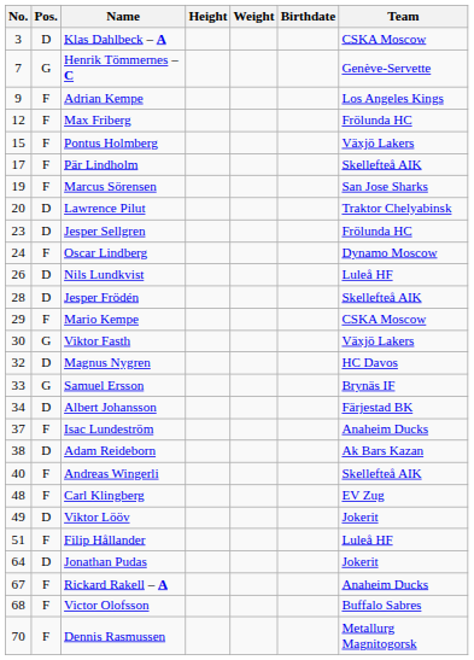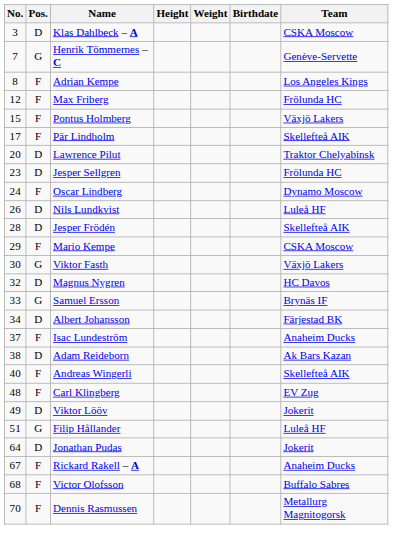 <table width="80%" class="wikitable sortable" style="font-size: 90%; text-align: center;">
 <tr>
 <th>No.</th>
 <th>Pos.</th>
 <th>Name</th>
 <th>Height</th>
 <th>Weight</th>
 <th>Birthdate</th>
 <th>Team</th>
 </tr>
 <tr>
 <td>3</td>
 <td>D</td>
 <td align=left><a href='#'>Klas Dahlbeck</a> – <strong><a href='#'>A</a></strong></td>
 <td></td>
 <td></td>
 <td></td>
 <td style="text-align:left;"> <a href='#'>CSKA Moscow</a></td>
 </tr>
 <tr>
 <td>7</td>
 <td>G</td>
 <td align=left><a href='#'>Henrik Tömmernes</a> – <strong><a href='#'>C</a></strong></td>
 <td></td>
 <td></td>
 <td></td>
 <td style="text-align:left;"> <a href='#'>Genève-Servette</a></td>
 </tr>
 <tr>
-<td>9</td>
+<td>8</td>
 <td>F</td>
 <td align=left><a href='#'>Adrian Kempe</a></td>
 <td></td>
 <td></td>
 <td></td>
 <td style="text-align:left;"> <a href='#'>Los Angeles Kings</a></td>
 </tr>
 <tr>
 <td>12</td>
 <td>F</td>
 <td align=left><a href='#'>Max Friberg</a></td>
 <td></td>
 <td></td>
 <td></td>
 <td style="text-align:left;"> <a href='#'>Frölunda HC</a></td>
 </tr>
 <tr>
 <td>15</td>
 <td>F</td>
 <td align=left><a href='#'>Pontus Holmberg</a></td>
 <td></td>
 <td></td>
 <td></td>
 <td style="text-align:left;"> <a href='#'>Växjö Lakers</a></td>
 </tr>
 <tr>
 <td>17</td>
 <td>F</td>
 <td align=left><a href='#'>Pär Lindholm</a></td>
 <td></td>
 <td></td>
 <td></td>
 <td style="text-align:left;"> <a href='#'>Skellefteå AIK</a></td>
-</tr>
-<tr>
-<td>19</td>
-<td>F</td>
-<td align=left><a href='#'>Marcus Sörensen</a></td>
-<td></td>
-<td></td>
-<td></td>
-<td style="text-align:left;"> <a href='#'>San Jose Sharks</a></td>
 </tr>
 <tr>
 <td>20</td>
 <td>D</td>
 <td align=left><a href='#'>Lawrence Pilut</a></td>
 <td></td>
 <td></td>
 <td></td>
 <td style="text-align:left;"> <a href='#'>Traktor Chelyabinsk</a></td>
 </tr>
 <tr>
 <td>23</td>
 <td>D</td>
 <td align=left><a href='#'>Jesper Sellgren</a></td>
 <td></td>
 <td></td>
 <td></td>
 <td style="text-align:left;"> <a href='#'>Frölunda HC</a></td>
 </tr>
 <tr>
 <td>24</td>
 <td>F</td>
 <td align=left><a href='#'>Oscar Lindberg</a></td>
 <td></td>
 <td></td>
 <td></td>
 <td style="text-align:left;"> <a href='#'>Dynamo Moscow</a></td>
 </tr>
 <tr>
 <td>26</td>
 <td>D</td>
 <td align=left><a href='#'>Nils Lundkvist</a></td>
 <td></td>
 <td></td>
 <td></td>
 <td style="text-align:left;"> <a href='#'>Luleå HF</a></td>
 </tr>
 <tr>
 <td>28</td>
 <td>D</td>
 <td align=left><a href='#'>Jesper Frödén</a></td>
 <td></td>
 <td></td>
 <td></td>
 <td style="text-align:left;"> <a href='#'>Skellefteå AIK</a></td>
 </tr>
 <tr>
 <td>29</td>
 <td>F</td>
 <td align=left><a href='#'>Mario Kempe</a></td>
 <td></td>
 <td></td>
 <td></td>
 <td style="text-align:left;"> <a href='#'>CSKA Moscow</a></td>
 </tr>
 <tr>
 <td>30</td>
 <td>G</td>
 <td align=left><a href='#'>Viktor Fasth</a></td>
 <td></td>
 <td></td>
 <td></td>
 <td style="text-align:left;"> <a href='#'>Växjö Lakers</a></td>
 </tr>
 <tr>
 <td>32</td>
 <td>D</td>
 <td align=left><a href='#'>Magnus Nygren</a></td>
 <td></td>
 <td></td>
 <td></td>
 <td style="text-align:left;"> <a href='#'>HC Davos</a></td>
 </tr>
 <tr>
 <td>33</td>
 <td>G</td>
 <td align=left><a href='#'>Samuel Ersson</a></td>
 <td></td>
 <td></td>
 <td></td>
 <td style="text-align:left;"> <a href='#'>Brynäs IF</a></td>
 </tr>
 <tr>
 <td>34</td>
 <td>D</td>
 <td align=left><a href='#'>Albert Johansson</a></td>
 <td></td>
 <td></td>
 <td></td>
 <td style="text-align:left;"> <a href='#'>Färjestad BK</a></td>
 </tr>
 <tr>
 <td>37</td>
 <td>F</td>
 <td align=left><a href='#'>Isac Lundeström</a></td>
 <td></td>
 <td></td>
 <td></td>
 <td style="text-align:left;"> <a href='#'>Anaheim Ducks</a></td>
 </tr>
 <tr>
 <td>38</td>
 <td>D</td>
 <td align=left><a href='#'>Adam Reideborn</a></td>
 <td></td>
 <td></td>
 <td></td>
 <td style="text-align:left;"> <a href='#'>Ak Bars Kazan</a></td>
 </tr>
 <tr>
 <td>40</td>
 <td>F</td>
 <td align=left><a href='#'>Andreas Wingerli</a></td>
 <td></td>
 <td></td>
 <td></td>
 <td style="text-align:left;"> <a href='#'>Skellefteå AIK</a></td>
 </tr>
 <tr>
 <td>48</td>
 <td>F</td>
 <td align=left><a href='#'>Carl Klingberg</a></td>
 <td></td>
 <td></td>
 <td></td>
 <td style="text-align:left;"> <a href='#'>EV Zug</a></td>
 </tr>
 <tr>
 <td>49</td>
 <td>D</td>
 <td align=left><a href='#'>Viktor Lööv</a></td>
 <td></td>
 <td></td>
 <td></td>
 <td style="text-align:left;"> <a href='#'>Jokerit</a></td>
 </tr>
 <tr>
 <td>51</td>
-<td>F</td>
+<td>G</td>
 <td align=left><a href='#'>Filip Hållander</a></td>
 <td></td>
 <td></td>
 <td></td>
 <td style="text-align:left;"> <a href='#'>Luleå HF</a></td>
 </tr>
 <tr>
 <td>64</td>
 <td>D</td>
 <td align=left><a href='#'>Jonathan Pudas</a></td>
 <td></td>
 <td></td>
 <td></td>
 <td style="text-align:left;"> <a href='#'>Jokerit</a></td>
 </tr>
 <tr>
 <td>67</td>
 <td>F</td>
 <td align=left><a href='#'>Rickard Rakell</a> – <strong><a href='#'>A</a></strong></td>
 <td></td>
 <td></td>
 <td></td>
 <td style="text-align:left;"> <a href='#'>Anaheim Ducks</a></td>
 </tr>
 <tr>
 <td>68</td>
 <td>F</td>
 <td align=left><a href='#'>Victor Olofsson</a></td>
 <td></td>
 <td></td>
 <td></td>
 <td style="text-align:left;"> <a href='#'>Buffalo Sabres</a></td>
 </tr>
 <tr>
 <td>70</td>
 <td>F</td>
 <td align=left><a href='#'>Dennis Rasmussen</a></td>
 <td></td>
 <td></td>
 <td></td>
 <td style="text-align:left;"> <a href='#'>Metallurg Magnitogorsk</a></td>
 </tr>
 </table>
